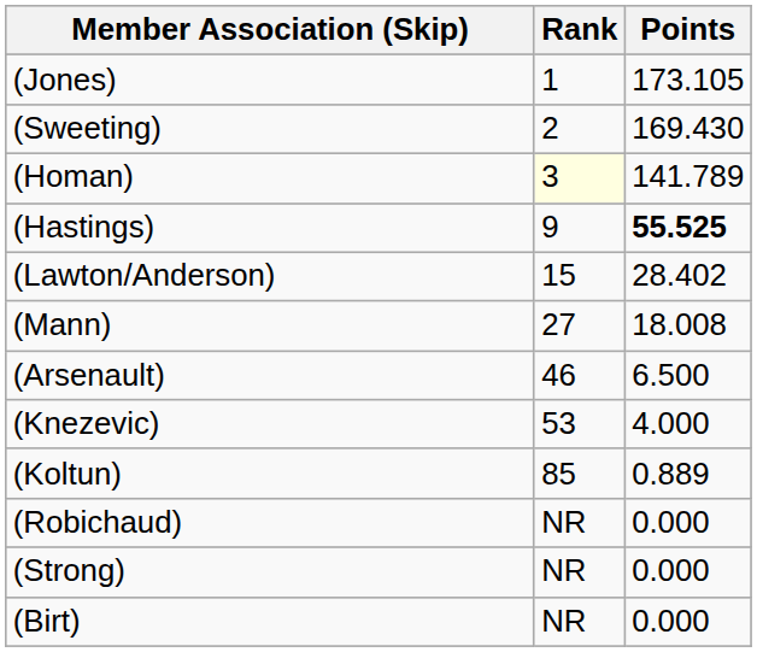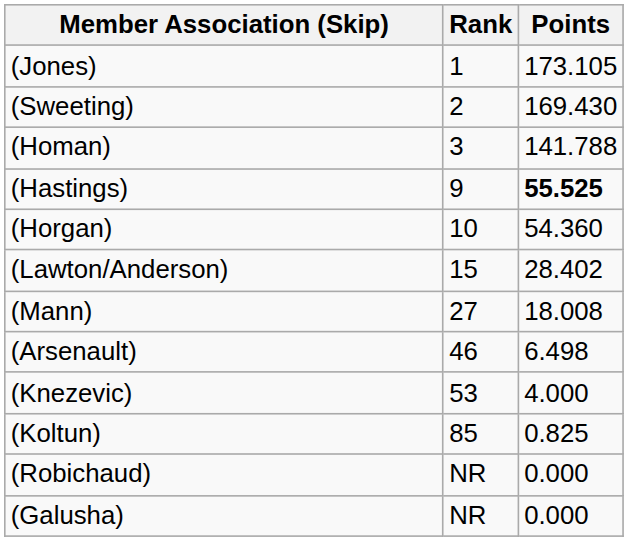 <table class="wikitable">
 <tr>
 <th width=265>Member Association (Skip)</th>
 <th width=15>Rank</th>
 <th width=15>Points</th>
 </tr>
 <tr>
 <td> (Jones)</td>
 <td>1</td>
 <td>173.105</td>
 </tr>
 <tr>
 <td> (Sweeting)</td>
 <td>2</td>
 <td>169.430</td>
 </tr>
 <tr>
 <td> (Homan)</td>
-<td style="background: lightyellow;">3</td>
-<td>141.789</td>
+<td>3</td>
+<td>141.788</td>
 </tr>
 <tr>
 <td> (Hastings)</td>
 <td>9</td>
 <td><strong>55.525</strong></td>
+</tr>
+<tr>
+<td> (Horgan)</td>
+<td>10</td>
+<td>54.360</td>
 </tr>
 <tr>
 <td> (Lawton/Anderson)</td>
 <td>15</td>
 <td>28.402</td>
 </tr>
 <tr>
 <td> (Mann)</td>
 <td>27</td>
 <td>18.008</td>
 </tr>
 <tr>
 <td> (Arsenault)</td>
 <td>46</td>
-<td>6.500</td>
+<td>6.498</td>
 </tr>
 <tr>
 <td> (Knezevic)</td>
 <td>53</td>
 <td>4.000</td>
 </tr>
 <tr>
 <td> (Koltun)</td>
 <td>85</td>
-<td>0.889</td>
+<td>0.825</td>
 </tr>
 <tr>
 <td> (Robichaud)</td>
 <td>NR</td>
 <td>0.000</td>
 </tr>
 <tr>
-<td> (Strong)</td>
-<td>NR</td>
-<td>0.000</td>
-</tr>
-<tr>
-<td> (Birt)</td>
+<td> (Galusha)</td>
 <td>NR</td>
 <td>0.000</td>
 </tr>
 </table>
